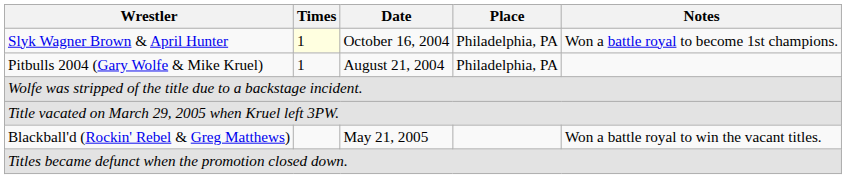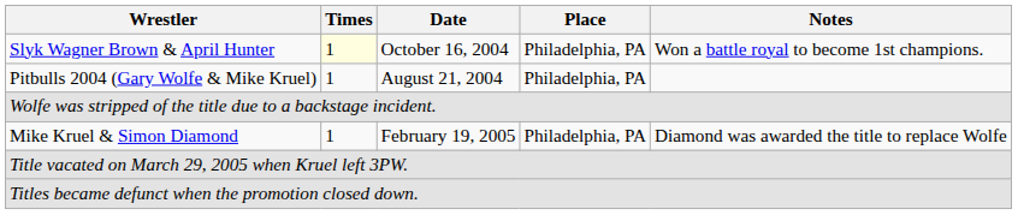 <table class="wikitable">
 <tr>
 <th>Wrestler</th>
 <th>Times</th>
 <th>Date</th>
 <th>Place</th>
 <th>Notes</th>
 </tr>
 <tr>
 <td><a href='#'>Slyk Wagner Brown</a> & <a href='#'>April Hunter</a></td>
 <td style="background: lightyellow;">1</td>
 <td>October 16, 2004</td>
 <td>Philadelphia, PA</td>
 <td>Won a <a href='#'>battle royal</a> to become 1st champions.</td>
 </tr>
 <tr>
 <td>Pitbulls 2004 (<a href='#'>Gary Wolfe</a> & Mike Kruel)</td>
 <td>1</td>
 <td>August 21, 2004</td>
 <td>Philadelphia, PA</td>
 <td></td>
 </tr>
 <tr style="background: #e3e3e3;">
 <td colspan="5"><em>Wolfe was stripped of the title due to a backstage incident.</em></td>
 </tr>
+<tr>
+<td>Mike Kruel & <a href='#'>Simon Diamond</a></td>
+<td>1</td>
+<td>February 19, 2005</td>
+<td>Philadelphia, PA</td>
+<td>Diamond was awarded the title to replace Wolfe</td>
+</tr>
 <tr style="background: #e3e3e3;">
 <td colspan="5"><em>Title vacated on March 29, 2005 when Kruel left 3PW.</em></td>
-</tr>
-<tr>
-<td>Blackball'd (<a href='#'>Rockin' Rebel</a> & <a href='#'>Greg Matthews</a>)</td>
-<td></td>
-<td>May 21, 2005</td>
-<td></td>
-<td>Won a battle royal to win the vacant titles.</td>
 </tr>
 <tr style="background: #e3e3e3;">
 <td colspan="5"><em>Titles became defunct when the promotion closed down.</em></td>
 </tr>
 </table>
